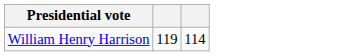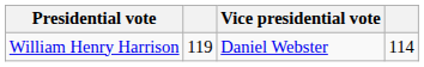 <table class="wikitable" style="text-align:right">
 <tr>
 <th>Presidential vote</th>
 <th></th>
+<th>Vice presidential vote</th>
 <th></th>
 </tr>
 <tr>
 <td align=left><a href='#'>William Henry Harrison</a></td>
 <td>119</td>
+<td align=left><a href='#'>Daniel Webster</a></td>
 <td>114</td>
 </tr>
 </table>
